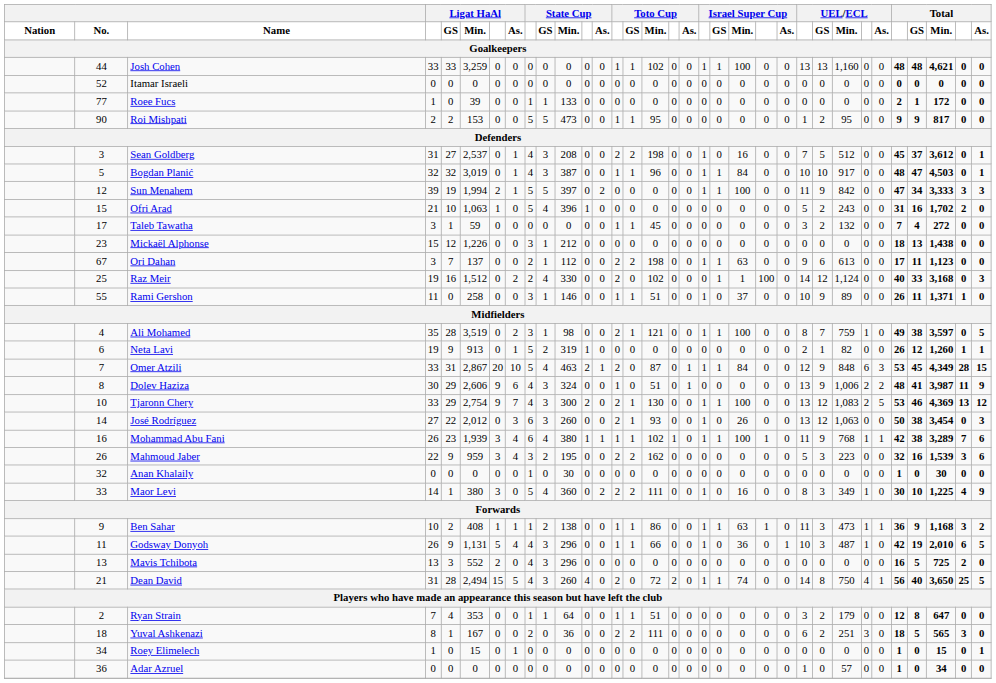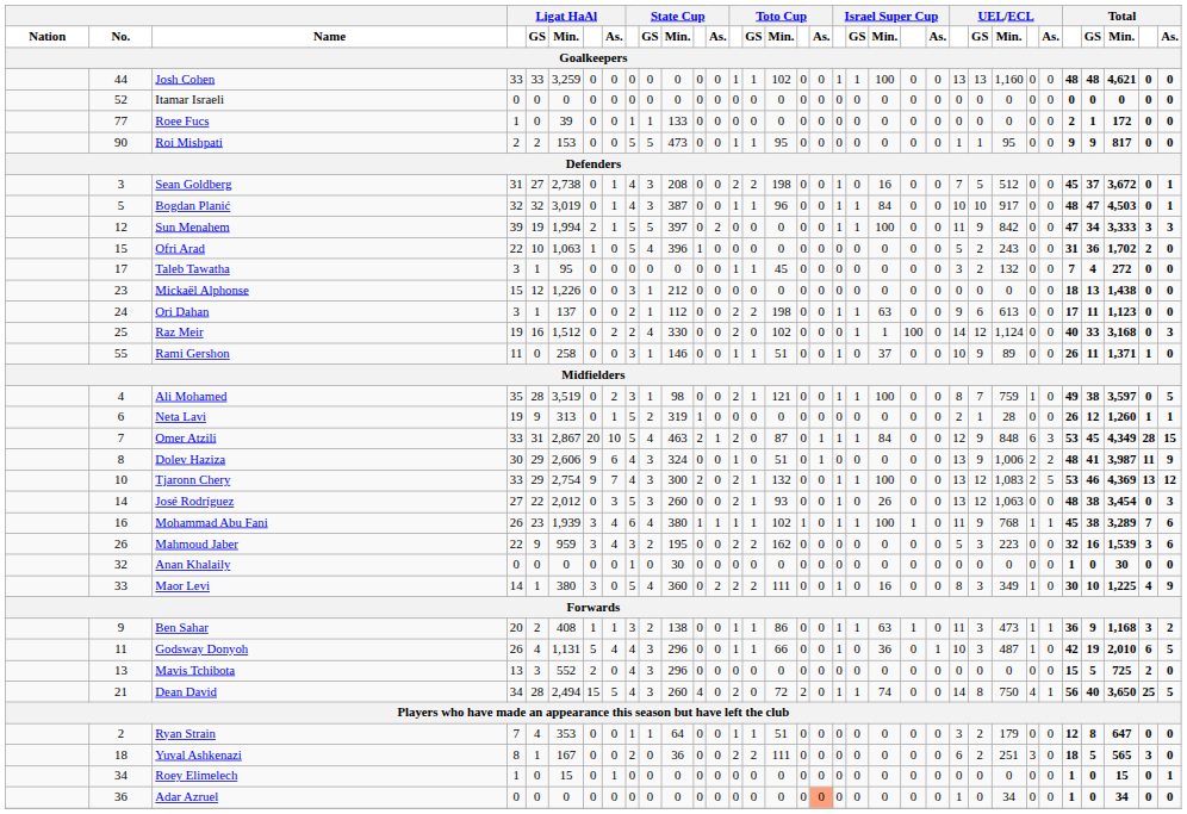 <table class="wikitable" style="font-size: 85%; text-align: center;">
 <tr>
 <th colspan=3></th>
 <th colspan=5><a href='#'>Ligat HaAl</a></th>
 <th colspan=5><a href='#'>State Cup</a></th>
 <th colspan=5><a href='#'>Toto Cup</a></th>
 <th colspan=5><a href='#'>Israel Super Cup</a></th>
 <th colspan=5><a href='#'>UEL</a>/<a href='#'>ECL</a></th>
 <th colspan=5>Total</th>
 </tr>
 <tr>
 <th width="10%" style="background: #FFFFFF">Nation</th>
 <th width="8%" style="background: #FFFFFF">No.</th>
 <th width="50%" style="background: #FFFFFF">Name</th>
 <th width=60 style="background: #FFFFFF"></th>
 <th width=60 style="background: #FFFFFF">GS</th>
 <th width=60 style="background: #FFFFFF">Min.</th>
 <th width=60 style="background: #FFFFFF"></th>
 <th width=60 style="background: #FFFFFF">As.</th>
 <th width=60 style="background: #FFFFFF"></th>
 <th width=60 style="background: #FFFFFF">GS</th>
 <th width=60 style="background: #FFFFFF">Min.</th>
 <th width=60 style="background: #FFFFFF"></th>
 <th width=60 style="background: #FFFFFF">As.</th>
 <th width=60 style="background: #FFFFFF"></th>
 <th width=60 style="background: #FFFFFF">GS</th>
 <th width=60 style="background: #FFFFFF">Min.</th>
 <th width=60 style="background: #FFFFFF"></th>
 <th width=60 style="background: #FFFFFF">As.</th>
 <th width=60 style="background: #FFFFFF"></th>
 <th width=60 style="background: #FFFFFF">GS</th>
 <th width=60 style="background: #FFFFFF">Min.</th>
 <th width=60 style="background: #FFFFFF"></th>
 <th width=60 style="background: #FFFFFF">As.</th>
 <th width=60 style="background: #FFFFFF"></th>
 <th width=60 style="background: #FFFFFF">GS</th>
 <th width=60 style="background: #FFFFFF">Min.</th>
 <th width=60 style="background: #FFFFFF"></th>
 <th width=60 style="background: #FFFFFF">As.</th>
 <th width=60 style="background: #FFFFFF"></th>
 <th width=60 style="background: #FFFFFF">GS</th>
 <th width=60 style="background: #FFFFFF">Min.</th>
 <th width=60 style="background: #FFFFFF"></th>
 <th width=60 style="background: #FFFFFF">As.</th>
 </tr>
 <tr>
 <th colspan=34>Goalkeepers</th>
 </tr>
 <tr>
 <td> </td>
 <td>44</td>
 <td align=left><a href='#'>Josh Cohen</a></td>
 <td>33 </td>
 <td>33 </td>
 <td>3,259 </td>
 <td>0 </td>
 <td>0 </td>
 <td>0 </td>
 <td>0 </td>
 <td>0 </td>
 <td>0 </td>
 <td>0 </td>
 <td>1 </td>
 <td>1 </td>
 <td>102 </td>
 <td>0 </td>
 <td>0 </td>
 <td>1 </td>
 <td>1 </td>
 <td>100 </td>
 <td>0 </td>
 <td>0 </td>
 <td>13 </td>
 <td>13 </td>
 <td>1,160 </td>
 <td>0 </td>
 <td>0 </td>
 <td><strong>48</strong> </td>
 <td><strong>48</strong> </td>
 <td><strong>4,621</strong> </td>
 <td><strong>0</strong> </td>
 <td><strong>0</strong> </td>
 </tr>
 <tr>
 <td></td>
 <td>52</td>
 <td align=left>Itamar Israeli</td>
 <td>0 </td>
 <td>0 </td>
 <td>0 </td>
 <td>0 </td>
 <td>0 </td>
 <td>0 </td>
 <td>0 </td>
 <td>0 </td>
 <td>0 </td>
 <td>0 </td>
 <td>0 </td>
 <td>0 </td>
 <td>0 </td>
 <td>0 </td>
 <td>0 </td>
 <td>0 </td>
 <td>0 </td>
 <td>0 </td>
 <td>0 </td>
 <td>0 </td>
 <td>0 </td>
 <td>0 </td>
 <td>0 </td>
 <td>0 </td>
 <td>0 </td>
 <td><strong>0</strong> </td>
 <td><strong>0</strong> </td>
 <td><strong>0</strong> </td>
 <td><strong>0</strong> </td>
 <td><strong>0</strong> </td>
 </tr>
 <tr>
 <td></td>
 <td>77</td>
 <td align=left><a href='#'>Roee Fucs</a></td>
 <td>1 </td>
 <td>0 </td>
 <td>39 </td>
 <td>0 </td>
 <td>0 </td>
 <td>1 </td>
 <td>1 </td>
 <td>133 </td>
 <td>0 </td>
 <td>0 </td>
 <td>0 </td>
 <td>0 </td>
 <td>0 </td>
 <td>0 </td>
 <td>0 </td>
 <td>0 </td>
 <td>0 </td>
 <td>0 </td>
 <td>0 </td>
 <td>0 </td>
 <td>0 </td>
 <td>0 </td>
 <td>0 </td>
 <td>0 </td>
 <td>0 </td>
 <td><strong>2</strong> </td>
 <td><strong>1</strong> </td>
 <td><strong>172</strong> </td>
 <td><strong>0</strong> </td>
 <td><strong>0</strong> </td>
 </tr>
 <tr>
 <td></td>
 <td>90</td>
 <td align=left><a href='#'>Roi Mishpati</a></td>
 <td>2 </td>
 <td>2 </td>
 <td>153 </td>
 <td>0 </td>
 <td>0 </td>
 <td>5 </td>
 <td>5 </td>
 <td>473 </td>
 <td>0 </td>
 <td>0 </td>
 <td>1 </td>
 <td>1 </td>
 <td>95 </td>
 <td>0 </td>
 <td>0 </td>
 <td>0 </td>
 <td>0 </td>
 <td>0 </td>
 <td>0 </td>
 <td>0 </td>
 <td>1 </td>
-<td>2 </td>
+<td>1 </td>
 <td>95 </td>
 <td>0 </td>
 <td>0 </td>
 <td><strong>9</strong> </td>
 <td><strong>9</strong> </td>
 <td><strong>817</strong> </td>
 <td><strong>0</strong> </td>
 <td><strong>0</strong> </td>
 </tr>
 <tr>
 <th colspan=34>Defenders</th>
 </tr>
 <tr>
 <td></td>
 <td>3</td>
 <td align=left><a href='#'>Sean Goldberg</a></td>
 <td>31 </td>
 <td>27 </td>
-<td>2,537 </td>
+<td>2,738 </td>
 <td>0 </td>
 <td>1 </td>
 <td>4 </td>
 <td>3 </td>
 <td>208 </td>
 <td>0 </td>
 <td>0 </td>
 <td>2 </td>
 <td>2 </td>
 <td>198 </td>
 <td>0 </td>
 <td>0 </td>
 <td>1 </td>
 <td>0 </td>
 <td>16 </td>
 <td>0 </td>
 <td>0 </td>
 <td>7 </td>
 <td>5 </td>
 <td>512 </td>
 <td>0 </td>
 <td>0 </td>
 <td><strong>45</strong> </td>
 <td><strong>37</strong> </td>
-<td><strong>3,612</strong> </td>
+<td><strong>3,672</strong> </td>
 <td><strong>0</strong> </td>
 <td><strong>1</strong> </td>
 </tr>
 <tr>
 <td></td>
 <td>5</td>
 <td align=left><a href='#'>Bogdan Planić</a></td>
 <td>32 </td>
 <td>32 </td>
 <td>3,019 </td>
 <td>0 </td>
 <td>1 </td>
 <td>4 </td>
 <td>3 </td>
 <td>387 </td>
 <td>0 </td>
 <td>0 </td>
 <td>1 </td>
 <td>1 </td>
 <td>96 </td>
 <td>0 </td>
 <td>0 </td>
 <td>1 </td>
 <td>1 </td>
 <td>84 </td>
 <td>0 </td>
 <td>0 </td>
 <td>10 </td>
 <td>10 </td>
 <td>917 </td>
 <td>0 </td>
 <td>0 </td>
 <td><strong>48</strong> </td>
 <td><strong>47</strong> </td>
 <td><strong>4,503</strong> </td>
 <td><strong>0</strong> </td>
 <td><strong>1</strong> </td>
 </tr>
 <tr>
 <td></td>
 <td>12</td>
 <td align=left><a href='#'>Sun Menahem</a></td>
 <td>39 </td>
 <td>19 </td>
 <td>1,994 </td>
 <td>2 </td>
 <td>1 </td>
 <td>5 </td>
 <td>5 </td>
 <td>397 </td>
 <td>0 </td>
 <td>2 </td>
 <td>0 </td>
 <td>0 </td>
 <td>0 </td>
 <td>0 </td>
 <td>0 </td>
 <td>1 </td>
 <td>1 </td>
 <td>100 </td>
 <td>0 </td>
 <td>0 </td>
 <td>11 </td>
 <td>9 </td>
 <td>842 </td>
 <td>0 </td>
 <td>0 </td>
 <td><strong>47</strong> </td>
 <td><strong>34</strong> </td>
 <td><strong>3,333</strong> </td>
 <td><strong>3</strong> </td>
 <td><strong>3</strong> </td>
 </tr>
 <tr>
 <td></td>
 <td>15</td>
 <td align=left><a href='#'>Ofri Arad</a></td>
-<td>21 </td>
+<td>22 </td>
 <td>10 </td>
 <td>1,063 </td>
 <td>1 </td>
 <td>0 </td>
 <td>5 </td>
 <td>4 </td>
 <td>396 </td>
 <td>1 </td>
 <td>0 </td>
 <td>0 </td>
 <td>0 </td>
 <td>0 </td>
 <td>0 </td>
 <td>0 </td>
 <td>0 </td>
 <td>0 </td>
 <td>0 </td>
 <td>0 </td>
 <td>0 </td>
 <td>5 </td>
 <td>2 </td>
 <td>243 </td>
 <td>0 </td>
 <td>0 </td>
 <td><strong>31</strong> </td>
-<td><strong>16</strong> </td>
+<td><strong>36</strong> </td>
 <td><strong>1,702</strong> </td>
 <td><strong>2</strong> </td>
 <td><strong>0</strong> </td>
 </tr>
 <tr>
 <td></td>
 <td>17</td>
 <td align=left><a href='#'>Taleb Tawatha</a></td>
 <td>3 </td>
 <td>1 </td>
-<td>59 </td>
+<td>95 </td>
 <td>0 </td>
 <td>0 </td>
 <td>0 </td>
 <td>0 </td>
 <td>0 </td>
 <td>0 </td>
 <td>0 </td>
 <td>1 </td>
 <td>1 </td>
 <td>45 </td>
 <td>0 </td>
 <td>0 </td>
 <td>0 </td>
 <td>0 </td>
 <td>0 </td>
 <td>0 </td>
 <td>0 </td>
 <td>3 </td>
 <td>2 </td>
 <td>132 </td>
 <td>0 </td>
 <td>0 </td>
 <td><strong>7</strong> </td>
 <td><strong>4</strong> </td>
 <td><strong>272</strong> </td>
 <td><strong>0</strong> </td>
 <td><strong>0</strong> </td>
 </tr>
 <tr>
 <td></td>
 <td>23</td>
 <td align=left><a href='#'>Mickaël Alphonse</a></td>
 <td>15 </td>
 <td>12 </td>
 <td>1,226 </td>
 <td>0 </td>
 <td>0 </td>
 <td>3 </td>
 <td>1 </td>
 <td>212 </td>
 <td>0 </td>
 <td>0 </td>
 <td>0 </td>
 <td>0 </td>
 <td>0 </td>
 <td>0 </td>
 <td>0 </td>
 <td>0 </td>
 <td>0 </td>
 <td>0 </td>
 <td>0 </td>
 <td>0 </td>
 <td>0 </td>
 <td>0 </td>
 <td>0 </td>
 <td>0 </td>
 <td>0 </td>
 <td><strong>18</strong> </td>
 <td><strong>13</strong> </td>
 <td><strong>1,438</strong> </td>
 <td><strong>0</strong> </td>
 <td><strong>0</strong> </td>
 </tr>
 <tr>
 <td></td>
-<td>67</td>
+<td>24</td>
 <td align=left><a href='#'>Ori Dahan</a></td>
 <td>3 </td>
-<td>7 </td>
+<td>1 </td>
 <td>137 </td>
 <td>0 </td>
 <td>0 </td>
 <td>2 </td>
 <td>1 </td>
 <td>112 </td>
 <td>0 </td>
 <td>0 </td>
 <td>2 </td>
 <td>2 </td>
 <td>198 </td>
 <td>0 </td>
 <td>0 </td>
 <td>1 </td>
 <td>1 </td>
 <td>63 </td>
 <td>0 </td>
 <td>0 </td>
 <td>9 </td>
 <td>6 </td>
 <td>613 </td>
 <td>0 </td>
 <td>0 </td>
 <td><strong>17</strong> </td>
 <td><strong>11</strong> </td>
 <td><strong>1,123</strong> </td>
 <td><strong>0</strong> </td>
 <td><strong>0</strong> </td>
 </tr>
 <tr>
 <td></td>
 <td>25</td>
 <td align=left><a href='#'>Raz Meir</a></td>
 <td>19 </td>
 <td>16 </td>
 <td>1,512 </td>
 <td>0 </td>
 <td>2 </td>
 <td>2 </td>
 <td>4 </td>
 <td>330 </td>
 <td>0 </td>
 <td>0 </td>
 <td>2 </td>
 <td>0 </td>
 <td>102 </td>
 <td>0 </td>
 <td>0 </td>
 <td>0 </td>
 <td>1 </td>
 <td>1 </td>
 <td>100 </td>
 <td>0 </td>
 <td>14 </td>
 <td>12 </td>
 <td>1,124 </td>
 <td>0 </td>
 <td>0 </td>
 <td><strong>40</strong> </td>
 <td><strong>33</strong> </td>
 <td><strong>3,168</strong> </td>
 <td><strong>0</strong> </td>
 <td><strong>3</strong> </td>
 </tr>
 <tr>
 <td></td>
 <td>55</td>
 <td align=left><a href='#'>Rami Gershon</a></td>
 <td>11 </td>
 <td>0 </td>
 <td>258 </td>
 <td>0 </td>
 <td>0 </td>
 <td>3 </td>
 <td>1 </td>
 <td>146 </td>
 <td>0 </td>
 <td>0 </td>
 <td>1 </td>
 <td>1 </td>
 <td>51 </td>
 <td>0 </td>
 <td>0 </td>
 <td>1 </td>
 <td>0 </td>
 <td>37 </td>
 <td>0 </td>
 <td>0 </td>
 <td>10 </td>
 <td>9 </td>
 <td>89 </td>
 <td>0 </td>
 <td>0 </td>
 <td><strong>26</strong> </td>
 <td><strong>11</strong> </td>
 <td><strong>1,371</strong> </td>
 <td><strong>1</strong> </td>
 <td><strong>0</strong> </td>
 </tr>
 <tr>
 <th colspan=34>Midfielders</th>
 </tr>
 <tr>
 <td></td>
 <td>4</td>
 <td align=left><a href='#'>Ali Mohamed</a></td>
 <td>35 </td>
 <td>28 </td>
 <td>3,519 </td>
 <td>0 </td>
 <td>2 </td>
 <td>3 </td>
 <td>1 </td>
 <td>98 </td>
 <td>0 </td>
 <td>0 </td>
 <td>2 </td>
 <td>1 </td>
 <td>121 </td>
 <td>0 </td>
 <td>0 </td>
 <td>1 </td>
 <td>1 </td>
 <td>100 </td>
 <td>0 </td>
 <td>0 </td>
 <td>8 </td>
 <td>7 </td>
 <td>759 </td>
 <td>1 </td>
 <td>0 </td>
 <td><strong>49</strong> </td>
 <td><strong>38</strong> </td>
 <td><strong>3,597</strong> </td>
 <td><strong>0</strong> </td>
 <td><strong>5</strong> </td>
 </tr>
 <tr>
 <td></td>
 <td>6</td>
 <td align=left><a href='#'>Neta Lavi</a></td>
 <td>19 </td>
 <td>9 </td>
-<td>913 </td>
+<td>313 </td>
 <td>0 </td>
 <td>1 </td>
 <td>5 </td>
 <td>2 </td>
 <td>319 </td>
 <td>1 </td>
 <td>0 </td>
 <td>0 </td>
 <td>0 </td>
 <td>0 </td>
 <td>0 </td>
 <td>0 </td>
 <td>0 </td>
 <td>0 </td>
 <td>0 </td>
 <td>0 </td>
 <td>0 </td>
 <td>2 </td>
 <td>1 </td>
-<td>82 </td>
+<td>28 </td>
 <td>0 </td>
 <td>0 </td>
 <td><strong>26</strong> </td>
 <td><strong>12</strong> </td>
 <td><strong>1,260</strong> </td>
 <td><strong>1</strong> </td>
 <td><strong>1</strong> </td>
 </tr>
 <tr>
 <td></td>
 <td>7</td>
 <td align=left><a href='#'>Omer Atzili</a></td>
 <td>33 </td>
 <td>31 </td>
 <td>2,867 </td>
 <td>20 </td>
 <td>10 </td>
 <td>5 </td>
 <td>4 </td>
 <td>463 </td>
 <td>2 </td>
 <td>1 </td>
 <td>2 </td>
 <td>0 </td>
 <td>87 </td>
 <td>0 </td>
 <td>1 </td>
 <td>1 </td>
 <td>1 </td>
 <td>84 </td>
 <td>0 </td>
 <td>0 </td>
 <td>12 </td>
 <td>9 </td>
 <td>848 </td>
 <td>6 </td>
 <td>3 </td>
 <td><strong>53</strong> </td>
 <td><strong>45</strong> </td>
 <td><strong>4,349</strong> </td>
 <td><strong>28</strong> </td>
 <td><strong>15</strong> </td>
 </tr>
 <tr>
 <td></td>
 <td>8</td>
 <td align=left><a href='#'>Dolev Haziza</a></td>
 <td>30 </td>
 <td>29 </td>
 <td>2,606 </td>
 <td>9 </td>
 <td>6 </td>
 <td>4 </td>
 <td>3 </td>
 <td>324 </td>
 <td>0 </td>
 <td>0 </td>
 <td>1 </td>
 <td>0 </td>
 <td>51 </td>
 <td>0 </td>
 <td>1 </td>
 <td>0 </td>
 <td>0 </td>
 <td>0 </td>
 <td>0 </td>
 <td>0 </td>
 <td>13 </td>
 <td>9 </td>
 <td>1,006 </td>
 <td>2 </td>
 <td>2 </td>
 <td><strong>48</strong> </td>
 <td><strong>41</strong> </td>
 <td><strong>3,987</strong> </td>
 <td><strong>11</strong> </td>
 <td><strong>9</strong> </td>
 </tr>
 <tr>
 <td></td>
 <td>10</td>
 <td align=left><a href='#'>Tjaronn Chery</a></td>
 <td>33 </td>
 <td>29 </td>
 <td>2,754 </td>
 <td>9 </td>
 <td>7 </td>
 <td>4 </td>
 <td>3 </td>
 <td>300 </td>
 <td>2 </td>
 <td>0 </td>
 <td>2 </td>
 <td>1 </td>
-<td>130 </td>
+<td>132 </td>
 <td>0 </td>
 <td>0 </td>
 <td>1 </td>
 <td>1 </td>
 <td>100 </td>
 <td>0 </td>
 <td>0 </td>
 <td>13 </td>
 <td>12 </td>
 <td>1,083 </td>
 <td>2 </td>
 <td>5 </td>
 <td><strong>53</strong> </td>
 <td><strong>46</strong> </td>
 <td><strong>4,369</strong> </td>
 <td><strong>13</strong> </td>
 <td><strong>12</strong> </td>
 </tr>
 <tr>
 <td></td>
 <td>14</td>
 <td align=left><a href='#'>José Rodríguez</a></td>
 <td>27 </td>
 <td>22 </td>
 <td>2,012 </td>
 <td>0 </td>
 <td>3 </td>
-<td>6 </td>
+<td>5 </td>
 <td>3 </td>
 <td>260 </td>
 <td>0 </td>
 <td>0 </td>
 <td>2 </td>
 <td>1 </td>
 <td>93 </td>
 <td>0 </td>
 <td>0 </td>
 <td>1 </td>
 <td>0 </td>
 <td>26 </td>
 <td>0 </td>
 <td>0 </td>
 <td>13 </td>
 <td>12 </td>
 <td>1,063 </td>
 <td>0 </td>
 <td>0 </td>
-<td><strong>50</strong> </td>
+<td><strong>48</strong> </td>
 <td><strong>38</strong> </td>
 <td><strong>3,454</strong> </td>
 <td><strong>0</strong> </td>
 <td><strong>3</strong> </td>
 </tr>
 <tr>
 <td></td>
 <td>16</td>
 <td align=left><a href='#'>Mohammad Abu Fani</a></td>
 <td>26 </td>
 <td>23 </td>
 <td>1,939 </td>
 <td>3 </td>
 <td>4 </td>
 <td>6 </td>
 <td>4 </td>
 <td>380 </td>
 <td>1 </td>
 <td>1 </td>
 <td>1 </td>
 <td>1 </td>
 <td>102 </td>
 <td>1 </td>
 <td>0 </td>
 <td>1 </td>
 <td>1 </td>
 <td>100 </td>
 <td>1 </td>
 <td>0 </td>
 <td>11 </td>
 <td>9 </td>
 <td>768 </td>
 <td>1 </td>
 <td>1 </td>
-<td><strong>42</strong> </td>
+<td><strong>45</strong> </td>
 <td><strong>38</strong> </td>
 <td><strong>3,289</strong> </td>
 <td><strong>7</strong> </td>
 <td><strong>6</strong> </td>
 </tr>
 <tr>
 <td></td>
 <td>26</td>
 <td align=left><a href='#'>Mahmoud Jaber</a></td>
 <td>22 </td>
 <td>9 </td>
 <td>959 </td>
 <td>3 </td>
 <td>4 </td>
 <td>3 </td>
 <td>2 </td>
 <td>195 </td>
 <td>0 </td>
 <td>0 </td>
 <td>2 </td>
 <td>2 </td>
 <td>162 </td>
 <td>0 </td>
 <td>0 </td>
 <td>0 </td>
 <td>0 </td>
 <td>0 </td>
 <td>0 </td>
 <td>0 </td>
 <td>5 </td>
 <td>3 </td>
 <td>223 </td>
 <td>0 </td>
 <td>0 </td>
 <td><strong>32</strong> </td>
 <td><strong>16</strong> </td>
 <td><strong>1,539</strong> </td>
 <td><strong>3</strong> </td>
 <td><strong>6</strong> </td>
 </tr>
 <tr>
 <td></td>
 <td>32</td>
 <td align=left><a href='#'>Anan Khalaily</a></td>
 <td>0 </td>
 <td>0 </td>
 <td>0 </td>
 <td>0 </td>
 <td>0 </td>
 <td>1 </td>
 <td>0 </td>
 <td>30 </td>
 <td>0 </td>
 <td>0 </td>
 <td>0 </td>
 <td>0 </td>
 <td>0 </td>
 <td>0 </td>
 <td>0 </td>
 <td>0 </td>
 <td>0 </td>
 <td>0 </td>
 <td>0 </td>
 <td>0 </td>
 <td>0 </td>
 <td>0 </td>
 <td>0 </td>
 <td>0 </td>
 <td>0 </td>
 <td><strong>1</strong> </td>
 <td><strong>0</strong> </td>
 <td><strong>30</strong> </td>
 <td><strong>0</strong> </td>
 <td><strong>0</strong> </td>
 </tr>
 <tr>
 <td></td>
 <td>33</td>
 <td align=left><a href='#'>Maor Levi</a></td>
 <td>14 </td>
 <td>1 </td>
 <td>380 </td>
 <td>3 </td>
 <td>0 </td>
 <td>5 </td>
 <td>4 </td>
 <td>360 </td>
 <td>0 </td>
 <td>2 </td>
 <td>2 </td>
 <td>2 </td>
 <td>111 </td>
 <td>0 </td>
 <td>0 </td>
 <td>1 </td>
 <td>0 </td>
 <td>16 </td>
 <td>0 </td>
 <td>0 </td>
 <td>8 </td>
 <td>3 </td>
 <td>349 </td>
 <td>1 </td>
 <td>0 </td>
 <td><strong>30</strong> </td>
 <td><strong>10</strong> </td>
 <td><strong>1,225</strong> </td>
 <td><strong>4</strong> </td>
 <td><strong>9</strong> </td>
 </tr>
 <tr>
 <th colspan=34>Forwards</th>
 </tr>
 <tr>
 <td></td>
 <td>9</td>
 <td align=left><a href='#'>Ben Sahar</a></td>
-<td>10 </td>
+<td>20 </td>
 <td>2 </td>
 <td>408 </td>
 <td>1 </td>
 <td>1 </td>
-<td>1 </td>
+<td>3 </td>
 <td>2 </td>
 <td>138 </td>
 <td>0 </td>
 <td>0 </td>
 <td>1 </td>
 <td>1 </td>
 <td>86 </td>
 <td>0 </td>
 <td>0 </td>
 <td>1 </td>
 <td>1 </td>
 <td>63 </td>
 <td>1 </td>
 <td>0 </td>
 <td>11 </td>
 <td>3 </td>
 <td>473 </td>
 <td>1 </td>
 <td>1 </td>
 <td><strong>36</strong> </td>
 <td><strong>9</strong> </td>
 <td><strong>1,168</strong> </td>
 <td><strong>3</strong> </td>
 <td><strong>2</strong> </td>
 </tr>
 <tr>
 <td></td>
 <td>11</td>
 <td align=left><a href='#'>Godsway Donyoh</a></td>
 <td>26 </td>
-<td>9 </td>
+<td>4 </td>
 <td>1,131 </td>
 <td>5 </td>
 <td>4 </td>
 <td>4 </td>
 <td>3 </td>
 <td>296 </td>
 <td>0 </td>
 <td>0 </td>
 <td>1 </td>
 <td>1 </td>
 <td>66 </td>
 <td>0 </td>
 <td>0 </td>
 <td>1 </td>
 <td>0 </td>
 <td>36 </td>
 <td>0 </td>
 <td>1 </td>
 <td>10 </td>
 <td>3 </td>
 <td>487 </td>
 <td>1 </td>
 <td>0 </td>
 <td><strong>42</strong> </td>
 <td><strong>19</strong> </td>
 <td><strong>2,010</strong> </td>
 <td><strong>6</strong> </td>
 <td><strong>5</strong> </td>
 </tr>
 <tr>
 <td></td>
 <td>13</td>
 <td align=left><a href='#'>Mavis Tchibota</a></td>
 <td>13 </td>
 <td>3 </td>
 <td>552 </td>
 <td>2 </td>
 <td>0 </td>
 <td>4 </td>
 <td>3 </td>
 <td>296 </td>
 <td>0 </td>
 <td>0 </td>
 <td>0 </td>
 <td>0 </td>
 <td>0 </td>
 <td>0 </td>
 <td>0 </td>
 <td>0 </td>
 <td>0 </td>
 <td>0 </td>
 <td>0 </td>
 <td>0 </td>
 <td>0 </td>
 <td>0 </td>
 <td>0 </td>
 <td>0 </td>
 <td>0 </td>
-<td><strong>16</strong> </td>
+<td><strong>15</strong> </td>
 <td><strong>5</strong> </td>
 <td><strong>725</strong> </td>
 <td><strong>2</strong> </td>
 <td><strong>0</strong> </td>
 </tr>
 <tr>
 <td></td>
 <td>21</td>
 <td align=left><a href='#'>Dean David</a></td>
-<td>31 </td>
+<td>34 </td>
 <td>28 </td>
 <td>2,494 </td>
 <td>15 </td>
 <td>5 </td>
 <td>4 </td>
 <td>3 </td>
 <td>260 </td>
 <td>4 </td>
 <td>0 </td>
 <td>2 </td>
 <td>0 </td>
 <td>72 </td>
 <td>2 </td>
 <td>0 </td>
 <td>1 </td>
 <td>1 </td>
 <td>74 </td>
 <td>0 </td>
 <td>0 </td>
 <td>14 </td>
 <td>8 </td>
 <td>750 </td>
 <td>4 </td>
 <td>1 </td>
 <td><strong>56</strong> </td>
 <td><strong>40</strong> </td>
 <td><strong>3,650</strong> </td>
 <td><strong>25</strong> </td>
 <td><strong>5</strong> </td>
 </tr>
 <tr>
 <th colspan=34>Players who have made an appearance this season but have left the club</th>
 </tr>
 <tr>
 <td></td>
 <td>2</td>
 <td align=left><a href='#'>Ryan Strain</a></td>
 <td>7 </td>
 <td>4 </td>
 <td>353 </td>
 <td>0 </td>
 <td>0 </td>
 <td>1 </td>
 <td>1 </td>
 <td>64 </td>
 <td>0 </td>
 <td>0 </td>
 <td>1 </td>
 <td>1 </td>
 <td>51 </td>
 <td>0 </td>
 <td>0 </td>
 <td>0 </td>
 <td>0 </td>
 <td>0 </td>
 <td>0 </td>
 <td>0 </td>
 <td>3 </td>
 <td>2 </td>
 <td>179 </td>
 <td>0 </td>
 <td>0 </td>
 <td><strong>12</strong> </td>
 <td><strong>8</strong> </td>
 <td><strong>647</strong> </td>
 <td><strong>0</strong> </td>
 <td><strong>0</strong> </td>
 </tr>
 <tr>
 <td></td>
 <td>18</td>
 <td align=left><a href='#'>Yuval Ashkenazi</a></td>
 <td>8 </td>
 <td>1 </td>
 <td>167 </td>
 <td>0 </td>
 <td>0 </td>
 <td>2 </td>
 <td>0 </td>
 <td>36 </td>
 <td>0 </td>
 <td>0 </td>
 <td>2 </td>
 <td>2 </td>
 <td>111 </td>
 <td>0 </td>
 <td>0 </td>
 <td>0 </td>
 <td>0 </td>
 <td>0 </td>
 <td>0 </td>
 <td>0 </td>
 <td>6 </td>
 <td>2 </td>
 <td>251 </td>
 <td>3 </td>
 <td>0 </td>
 <td><strong>18</strong> </td>
 <td><strong>5</strong> </td>
 <td><strong>565</strong> </td>
 <td><strong>3</strong> </td>
 <td><strong>0</strong> </td>
 </tr>
 <tr>
 <td></td>
 <td>34</td>
 <td align=left><a href='#'>Roey Elimelech</a></td>
 <td>1 </td>
 <td>0 </td>
 <td>15 </td>
 <td>0 </td>
 <td>1 </td>
 <td>0 </td>
 <td>0 </td>
 <td>0 </td>
 <td>0 </td>
 <td>0 </td>
 <td>0 </td>
 <td>0 </td>
 <td>0 </td>
 <td>0 </td>
 <td>0 </td>
 <td>0 </td>
 <td>0 </td>
 <td>0 </td>
 <td>0 </td>
 <td>0 </td>
 <td>0 </td>
 <td>0 </td>
 <td>0 </td>
 <td>0 </td>
 <td>0 </td>
 <td><strong>1</strong> </td>
 <td><strong>0</strong> </td>
 <td><strong>15</strong> </td>
 <td><strong>0</strong> </td>
 <td><strong>1</strong> </td>
 </tr>
 <tr>
 <td></td>
 <td>36</td>
 <td align=left><a href='#'>Adar Azruel</a></td>
 <td>0 </td>
 <td>0 </td>
 <td>0 </td>
 <td>0 </td>
 <td>0 </td>
 <td>0 </td>
 <td>0 </td>
 <td>0 </td>
 <td>0 </td>
 <td>0 </td>
 <td>0 </td>
 <td>0 </td>
 <td>0 </td>
 <td>0 </td>
-<td>0 </td>
+<td style="background: lightsalmon;">0 </td>
 <td>0 </td>
 <td>0 </td>
 <td>0 </td>
 <td>0 </td>
 <td>0 </td>
 <td>1 </td>
 <td>0 </td>
-<td>57 </td>
+<td>34 </td>
 <td>0 </td>
 <td>0 </td>
 <td><strong>1</strong> </td>
 <td><strong>0</strong> </td>
 <td><strong>34</strong> </td>
 <td><strong>0</strong> </td>
 <td><strong>0</strong> </td>
 </tr>
 <tr>
 </tr>
 </table>
